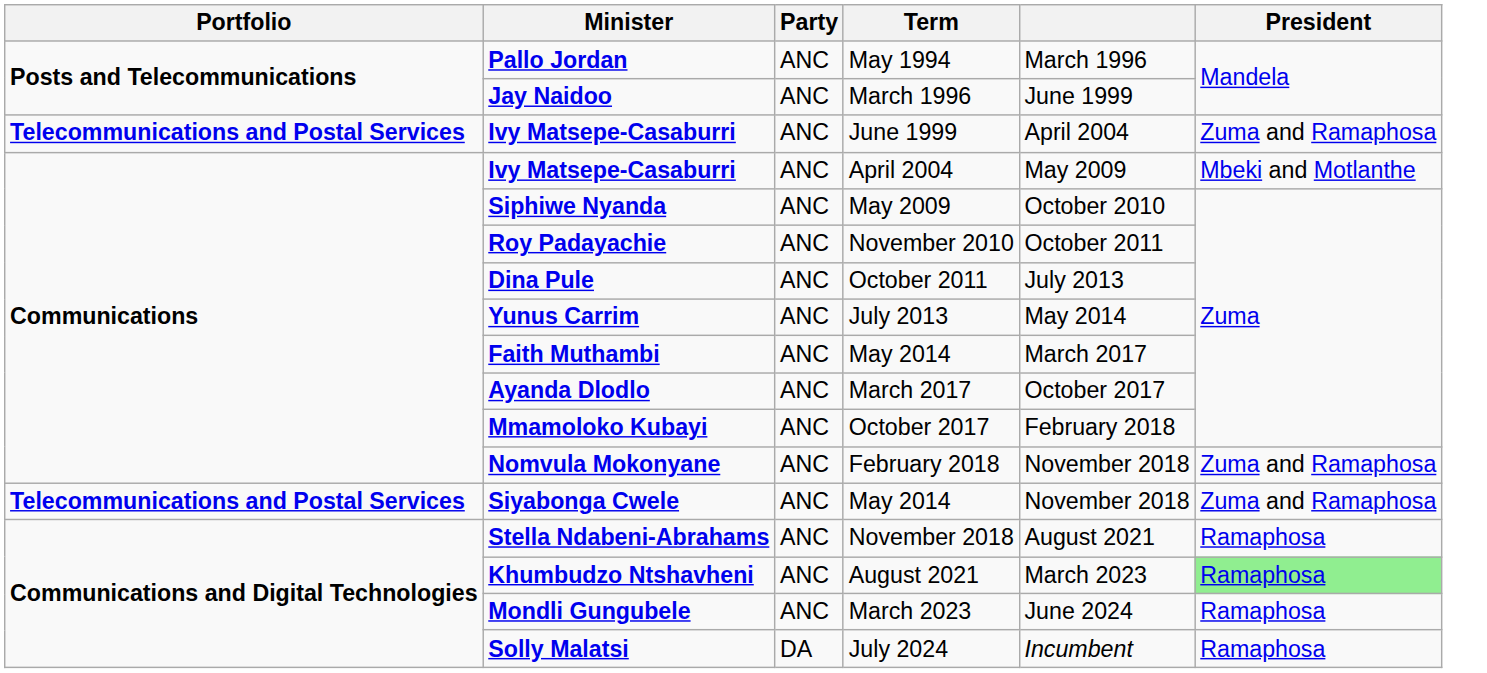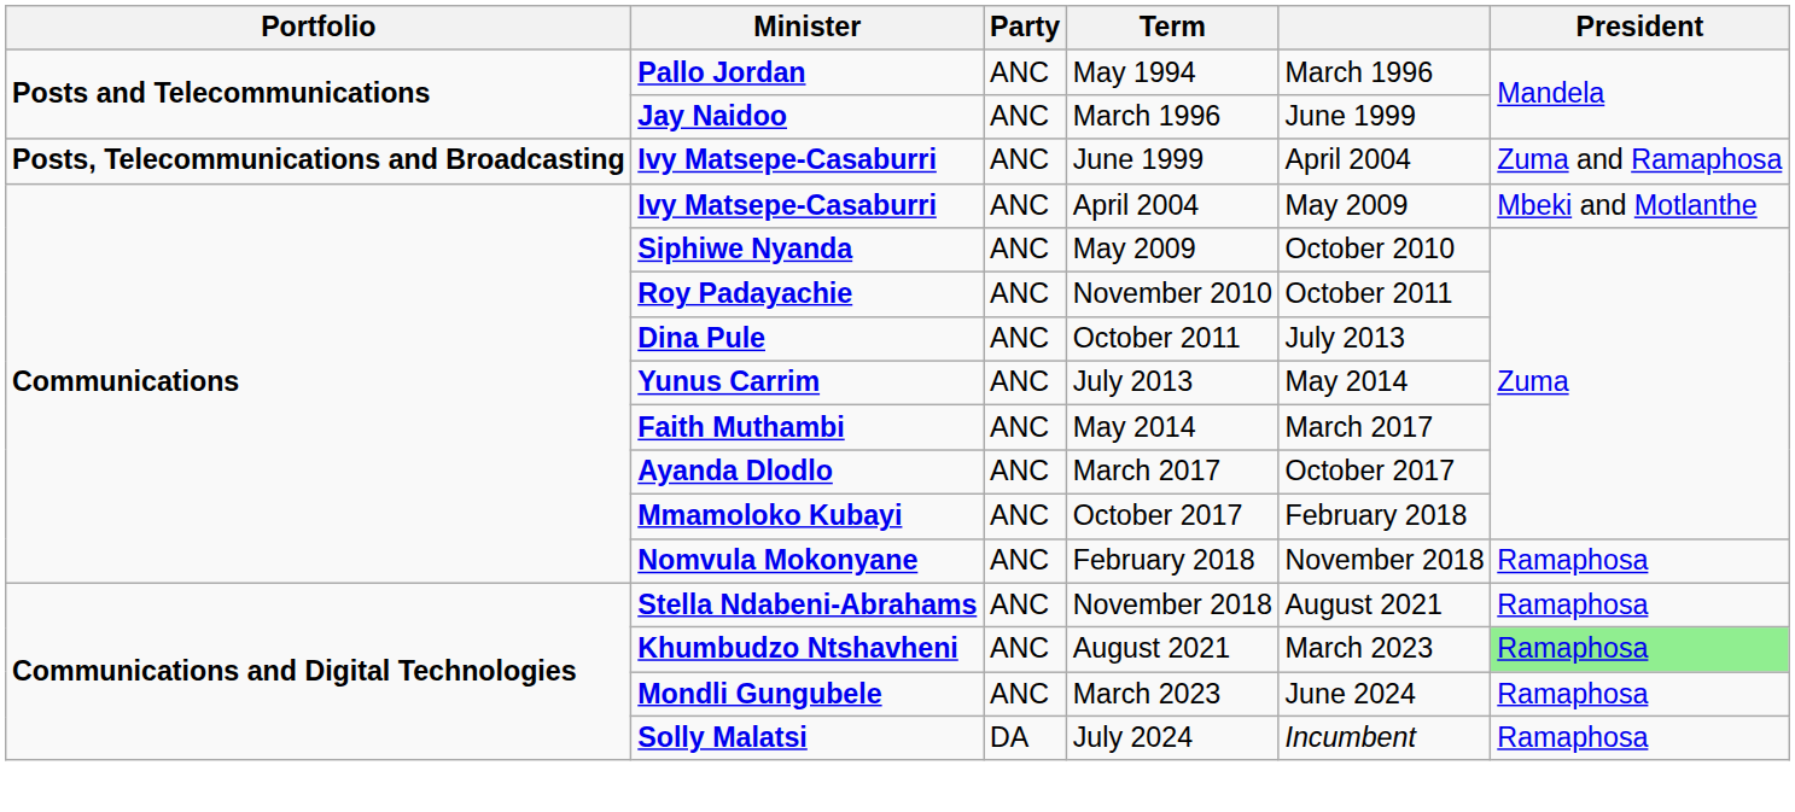 <table class="wikitable">
 <tr>
 <th>Portfolio</th>
 <th>Minister</th>
 <th>Party</th>
 <th>Term</th>
 <th></th>
 <th>President</th>
 </tr>
 <tr>
 <td rowspan="2"><strong>Posts and Telecommunications</strong></td>
 <td><strong><a href='#'>Pallo Jordan</a></strong></td>
 <td>ANC</td>
 <td>May 1994</td>
 <td>March 1996</td>
 <td rowspan="2"><a href='#'>Mandela</a></td>
 </tr>
 <tr>
 <td><strong><a href='#'>Jay Naidoo</a></strong></td>
 <td>ANC</td>
 <td>March 1996</td>
 <td>June 1999</td>
 </tr>
 <tr>
-<td><strong><a href='#'>Telecommunications and Postal Services</a></strong></td>
+<td><strong>Posts, Telecommunications and Broadcasting</strong></td>
 <td><strong><a href='#'>Ivy Matsepe-Casaburri</a></strong></td>
 <td>ANC</td>
 <td>June 1999</td>
 <td>April 2004</td>
 <td><a href='#'>Zuma</a> and <a href='#'>Ramaphosa</a></td>
 </tr>
 <tr>
 <td rowspan="9"><strong>Communications</strong></td>
 <td><strong><a href='#'>Ivy Matsepe-Casaburri</a></strong></td>
 <td>ANC</td>
 <td>April 2004</td>
 <td>May 2009</td>
 <td><a href='#'>Mbeki</a> and <a href='#'>Motlanthe</a></td>
 </tr>
 <tr>
 <td><strong><a href='#'>Siphiwe Nyanda</a></strong></td>
 <td>ANC</td>
 <td>May 2009</td>
 <td>October 2010</td>
 <td rowspan="7"><a href='#'>Zuma</a></td>
 </tr>
 <tr>
 <td><strong><a href='#'>Roy Padayachie</a></strong></td>
 <td>ANC</td>
 <td>November 2010</td>
 <td>October 2011</td>
 </tr>
 <tr>
 <td><strong><a href='#'>Dina Pule</a></strong></td>
 <td>ANC</td>
 <td>October 2011</td>
 <td>July 2013</td>
 </tr>
 <tr>
 <td><strong><a href='#'>Yunus Carrim</a></strong></td>
 <td>ANC</td>
 <td>July 2013</td>
 <td>May 2014</td>
 </tr>
 <tr>
 <td><strong><a href='#'>Faith Muthambi</a></strong></td>
 <td>ANC</td>
 <td>May 2014</td>
 <td>March 2017</td>
 </tr>
 <tr>
 <td><strong><a href='#'>Ayanda Dlodlo</a></strong></td>
 <td>ANC</td>
 <td>March 2017</td>
 <td>October 2017</td>
 </tr>
 <tr>
 <td><a href='#'><strong>Mmamoloko Kubayi</strong></a></td>
 <td>ANC</td>
 <td>October 2017</td>
 <td>February 2018</td>
 </tr>
 <tr>
 <td><strong><a href='#'>Nomvula Mokonyane</a></strong></td>
 <td>ANC</td>
 <td>February 2018</td>
 <td>November 2018</td>
-<td><a href='#'>Zuma</a> and <a href='#'>Ramaphosa</a></td>
-</tr>
-<tr>
-<td><strong><a href='#'>Telecommunications and Postal Services</a></strong></td>
-<td><strong><a href='#'>Siyabonga Cwele</a></strong></td>
-<td>ANC</td>
-<td>May 2014</td>
-<td>November 2018</td>
-<td><a href='#'>Zuma</a> and <a href='#'>Ramaphosa</a></td>
+<td><a href='#'>Ramaphosa</a></td>
 </tr>
 <tr>
 <td rowspan="4"><strong>Communications and Digital Technologies</strong></td>
 <td><strong><a href='#'>Stella Ndabeni-Abrahams</a></strong></td>
 <td>ANC</td>
 <td>November 2018</td>
 <td>August 2021</td>
 <td><a href='#'>Ramaphosa</a></td>
 </tr>
 <tr>
 <td><strong><a href='#'>Khumbudzo Ntshavheni</a></strong></td>
 <td>ANC</td>
 <td>August 2021</td>
 <td>March 2023</td>
 <td style="background: lightgreen;"><a href='#'>Ramaphosa</a></td>
 </tr>
 <tr>
 <td><strong><a href='#'>Mondli Gungubele</a></strong></td>
 <td>ANC</td>
 <td>March 2023</td>
 <td>June 2024</td>
 <td><a href='#'>Ramaphosa</a></td>
 </tr>
 <tr>
 <td><strong><a href='#'>Solly Malatsi</a></strong></td>
 <td>DA</td>
 <td>July 2024</td>
 <td><em>Incumbent</em></td>
 <td><a href='#'>Ramaphosa</a></td>
 </tr>
 </table>
